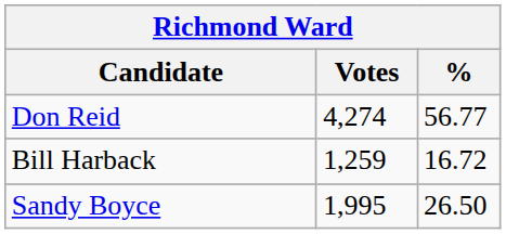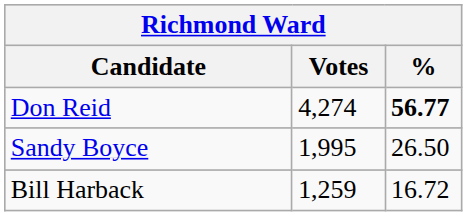 <table class="wikitable">
 <tr>
 <th colspan="3"><a href='#'>Richmond Ward</a></th>
 </tr>
 <tr>
 <th style="width: 170px">Candidate</th>
 <th style="width: 50px">Votes</th>
 <th style="width: 40px">%</th>
 </tr>
 <tr>
 <td><a href='#'>Don Reid</a></td>
 <td>4,274</td>
-<td>56.77</td>
+<td><strong>56.77</strong></td>
+</tr>
+<tr>
+<td><a href='#'>Sandy Boyce</a></td>
+<td>1,995</td>
+<td>26.50</td>
 </tr>
 <tr>
 <td>Bill Harback</td>
 <td>1,259</td>
 <td>16.72</td>
 </tr>
-<tr>
-<td><a href='#'>Sandy Boyce</a></td>
-<td>1,995</td>
-<td>26.50</td>
-</tr>
 </table>
